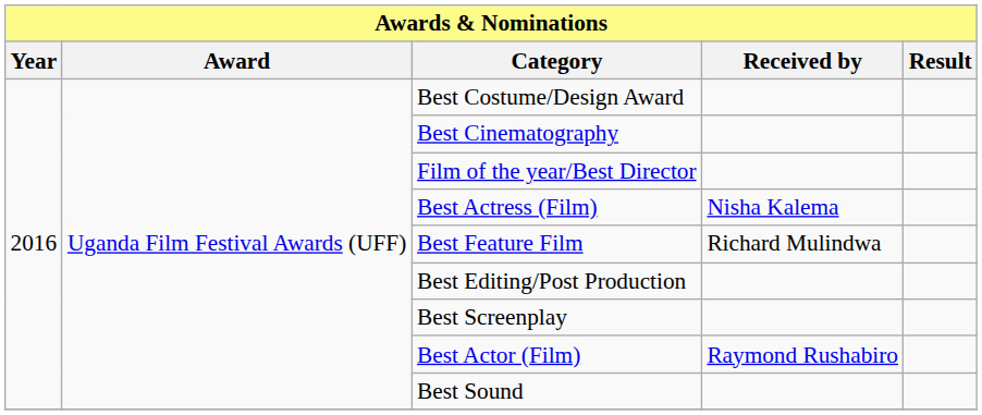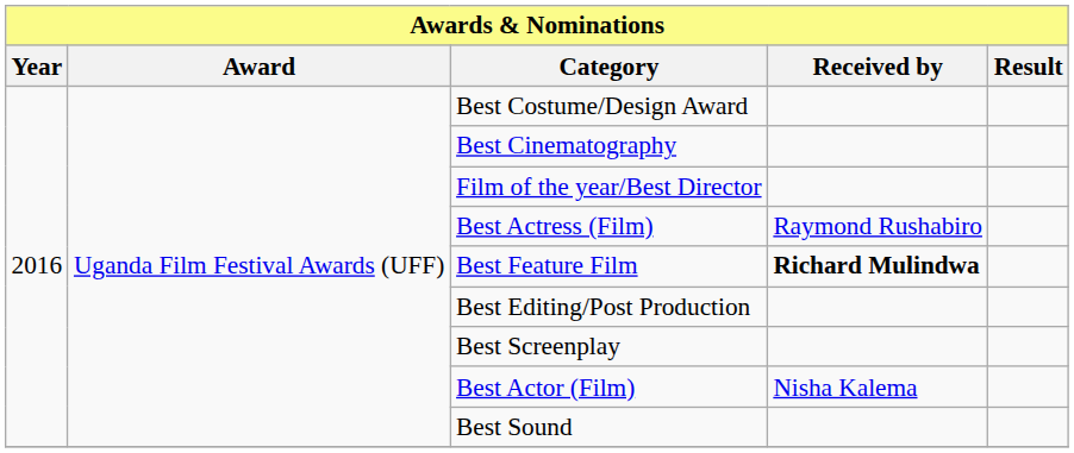 <table class="wikitable" width="">
 <tr>
 <th colspan="6" style="background: #FBFC8A;">Awards & Nominations</th>
 </tr>
 <tr style="background:#ccc; text-align:center;">
 <th>Year</th>
 <th>Award</th>
 <th>Category</th>
 <th>Received by</th>
 <th>Result</th>
 </tr>
 <tr>
 <td rowspan="9">2016</td>
 <td rowspan="9"><a href='#'>Uganda Film Festival Awards</a> (UFF)</td>
 <td>Best Costume/Design Award</td>
 <td></td>
 <td></td>
 </tr>
 <tr>
 <td><a href='#'>Best Cinematography</a></td>
 <td></td>
 <td></td>
 </tr>
 <tr>
 <td><a href='#'>Film of the year/Best Director</a></td>
 <td></td>
 <td></td>
 </tr>
 <tr>
 <td><a href='#'>Best Actress (Film)</a></td>
-<td><a href='#'>Nisha Kalema</a></td>
+<td><a href='#'>Raymond Rushabiro</a></td>
 <td></td>
 </tr>
 <tr>
 <td><a href='#'>Best Feature Film</a></td>
-<td>Richard Mulindwa</td>
+<td><strong>Richard Mulindwa</strong></td>
 <td></td>
 </tr>
 <tr>
 <td>Best Editing/Post Production</td>
 <td></td>
 <td></td>
 </tr>
 <tr>
 <td>Best Screenplay</td>
 <td></td>
 <td></td>
 </tr>
 <tr>
 <td><a href='#'>Best Actor (Film)</a></td>
-<td><a href='#'>Raymond Rushabiro</a></td>
+<td><a href='#'>Nisha Kalema</a></td>
 <td></td>
 </tr>
 <tr>
 <td>Best Sound</td>
 <td></td>
 <td></td>
 </tr>
 <tr>
 </tr>
 </table>
